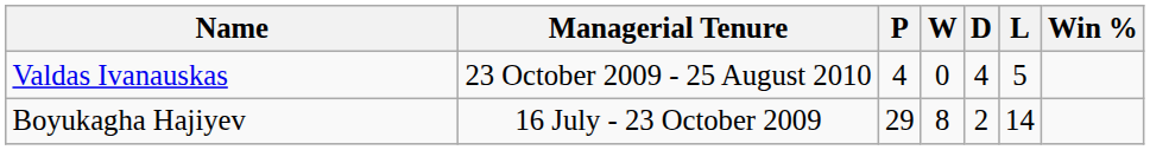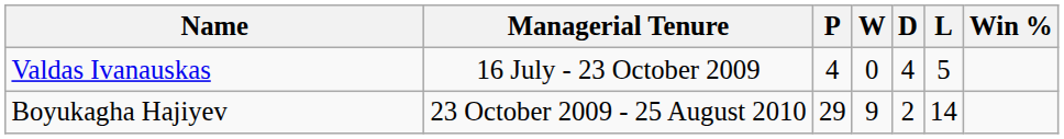 <table class="wikitable sortable" style="text-align: center;">
 <tr>
 <th style="width:15em">Name</th>
 <th>Managerial Tenure</th>
 <th>P</th>
 <th>W</th>
 <th>D</th>
 <th>L</th>
 <th>Win %</th>
 </tr>
 <tr>
 <td align="left"> <a href='#'>Valdas Ivanauskas</a></td>
-<td>23 October 2009 - 25 August 2010</td>
+<td>16 July - 23 October 2009</td>
 <td>4</td>
 <td>0</td>
 <td>4</td>
 <td>5</td>
 <td></td>
 </tr>
 <tr>
 <td align="left"> Boyukagha Hajiyev</td>
-<td>16 July - 23 October 2009</td>
+<td>23 October 2009 - 25 August 2010</td>
 <td>29</td>
-<td>8</td>
+<td>9</td>
 <td>2</td>
 <td>14</td>
 <td></td>
 </tr>
 </table>
